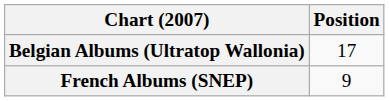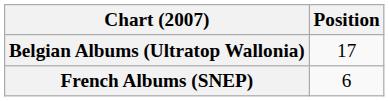 <table class="wikitable plainrowheaders" style="text-align:center">
 <tr>
 <th scope="col">Chart (2007)</th>
 <th scope="col">Position</th>
 </tr>
 <tr>
 <th scope="row">Belgian Albums (Ultratop Wallonia)</th>
 <td>17</td>
 </tr>
 <tr>
 <th scope="row">French Albums (SNEP)</th>
-<td>9</td>
+<td>6</td>
 </tr>
 </table>
